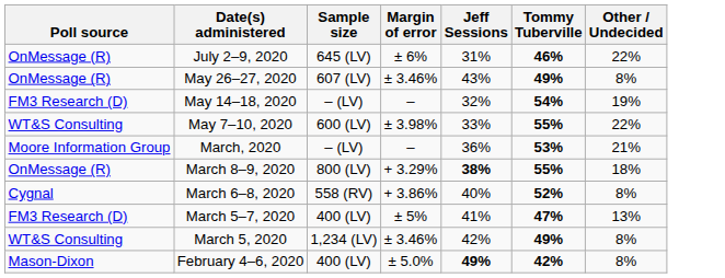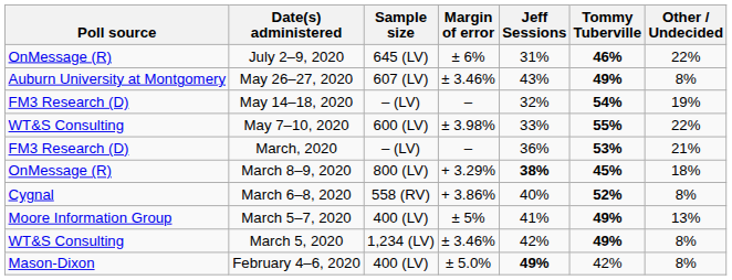 <table class="wikitable" style="font-size:90%;text-align:center;">
 <tr valign=bottom>
 <th>Poll source</th>
 <th>Date(s)<br>administered</th>
 <th>Sample<br>size</th>
 <th>Margin<br>of error</th>
 <th style="width:60px;">Jeff<br>Sessions</th>
 <th style="width:60px;">Tommy<br>Tuberville</th>
 <th style="width:60px;">Other /<br>Undecided</th>
 </tr>
 <tr>
 <td style="text-align:left;"><a href='#'>OnMessage (R)</a></td>
 <td>July 2–9, 2020</td>
 <td>645 (LV)</td>
 <td>± 6%</td>
 <td>31%</td>
 <td><strong>46%</strong></td>
 <td>22%</td>
 </tr>
 <tr>
-<td style="text-align:left;"><a href='#'>OnMessage (R)</a></td>
+<td style="text-align:left;"><a href='#'>Auburn University at Montgomery</a></td>
 <td>May 26–27, 2020</td>
 <td>607 (LV)</td>
 <td>± 3.46%</td>
 <td>43%</td>
 <td><strong>49%</strong></td>
 <td>8%</td>
 </tr>
 <tr>
 <td style="text-align:left;"><a href='#'>FM3 Research (D)</a></td>
 <td>May 14–18, 2020</td>
 <td>– (LV)</td>
 <td>–</td>
 <td>32%</td>
 <td><strong>54%</strong></td>
 <td>19%</td>
 </tr>
 <tr>
 <td style="text-align:left;"><a href='#'>WT&S Consulting</a></td>
 <td>May 7–10, 2020</td>
 <td>600 (LV)</td>
 <td>± 3.98%</td>
 <td>33%</td>
 <td><strong>55%</strong></td>
 <td>22%</td>
 </tr>
 <tr>
-<td style="text-align:left;"><a href='#'>Moore Information Group</a></td>
+<td style="text-align:left;"><a href='#'>FM3 Research (D)</a></td>
 <td>March, 2020</td>
 <td>– (LV)</td>
 <td>–</td>
 <td>36%</td>
 <td><strong>53%</strong></td>
 <td>21%</td>
 </tr>
 <tr>
 <td style="text-align:left;"><a href='#'>OnMessage (R)</a></td>
 <td>March 8–9, 2020</td>
 <td>800 (LV)</td>
 <td>+ 3.29%</td>
 <td><strong>38%</strong></td>
-<td><strong>55%</strong></td>
+<td><strong>45%</strong></td>
 <td>18%</td>
 </tr>
 <tr>
 <td style="text-align:left;"><a href='#'>Cygnal</a></td>
 <td>March 6–8, 2020</td>
 <td>558 (RV)</td>
 <td>+ 3.86%</td>
 <td>40%</td>
 <td><strong>52%</strong></td>
 <td>8%</td>
 </tr>
 <tr>
-<td style="text-align:left;"><a href='#'>FM3 Research (D)</a></td>
+<td style="text-align:left;"><a href='#'>Moore Information Group</a></td>
 <td>March 5–7, 2020</td>
 <td>400 (LV)</td>
 <td>± 5%</td>
 <td>41%</td>
-<td><strong>47%</strong></td>
+<td><strong>49%</strong></td>
 <td>13%</td>
 </tr>
 <tr>
 <td style="text-align:left;"><a href='#'>WT&S Consulting</a></td>
 <td>March 5, 2020</td>
 <td>1,234 (LV)</td>
 <td>± 3.46%</td>
 <td>42%</td>
 <td><strong>49%</strong></td>
 <td>8%</td>
 </tr>
 <tr>
 <td style="text-align:left;"><a href='#'>Mason-Dixon</a></td>
 <td>February 4–6, 2020</td>
 <td>400 (LV)</td>
 <td>± 5.0%</td>
 <td><strong>49%</strong></td>
-<td><strong>42%</strong></td>
+<td>42%</td>
 <td>8%</td>
 </tr>
 </table>
